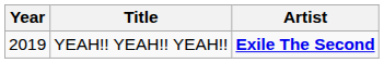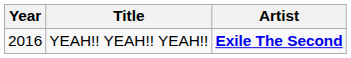 <table class="wikitable">
 <tr>
 <th>Year</th>
 <th>Title</th>
 <th>Artist</th>
 </tr>
 <tr>
-<td>2019</td>
+<td>2016</td>
 <td>YEAH!! YEAH!! YEAH!!</td>
 <td><strong><a href='#'>Exile The Second</a></strong></td>
 </tr>
 </table>
